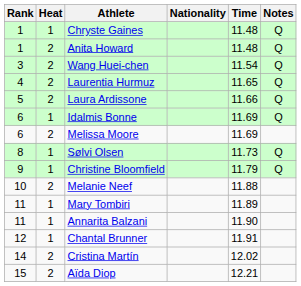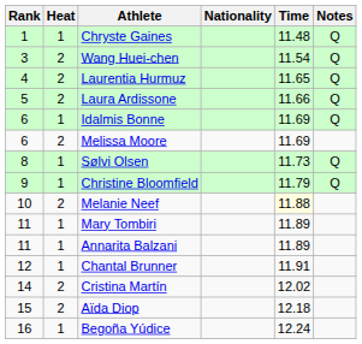 <table class="wikitable sortable" style="text-align:center;font-size:95%">
 <tr>
 <th>Rank</th>
 <th>Heat</th>
 <th>Athlete</th>
 <th>Nationality</th>
 <th>Time</th>
 <th>Notes</th>
 </tr>
 <tr bgcolor=ccffcc>
 <td>1</td>
 <td>1</td>
 <td align="left"><a href='#'>Chryste Gaines</a></td>
-<td align=left></td>
-<td>11.48</td>
-<td>Q</td>
-</tr>
-<tr bgcolor=ccffcc>
-<td>1</td>
-<td>2</td>
-<td align="left"><a href='#'>Anita Howard</a></td>
 <td align=left></td>
 <td>11.48</td>
 <td>Q</td>
 </tr>
 <tr bgcolor=ccffcc>
 <td>3</td>
 <td>2</td>
 <td align="left"><a href='#'>Wang Huei-chen</a></td>
 <td align=left></td>
 <td>11.54</td>
 <td>Q</td>
 </tr>
 <tr bgcolor=ccffcc>
 <td>4</td>
 <td>2</td>
 <td align="left"><a href='#'>Laurentia Hurmuz</a></td>
 <td align=left></td>
 <td>11.65</td>
 <td>Q</td>
 </tr>
 <tr bgcolor=ccffcc>
 <td>5</td>
 <td>2</td>
 <td align="left"><a href='#'>Laura Ardissone</a></td>
 <td align=left></td>
 <td>11.66</td>
 <td>Q</td>
 </tr>
 <tr bgcolor=ccffcc>
 <td>6</td>
 <td>1</td>
 <td align="left"><a href='#'>Idalmis Bonne</a></td>
 <td align=left></td>
 <td>11.69</td>
 <td>Q</td>
 </tr>
 <tr>
 <td>6</td>
 <td>2</td>
 <td align="left"><a href='#'>Melissa Moore</a></td>
 <td align=left></td>
 <td>11.69</td>
 <td></td>
 </tr>
 <tr bgcolor=ccffcc>
 <td>8</td>
 <td>1</td>
 <td align="left"><a href='#'>Sølvi Olsen</a></td>
 <td align=left></td>
 <td>11.73</td>
 <td>Q</td>
 </tr>
 <tr bgcolor=ccffcc>
 <td>9</td>
 <td>1</td>
 <td align="left"><a href='#'>Christine Bloomfield</a></td>
 <td align=left></td>
 <td>11.79</td>
 <td>Q</td>
 </tr>
 <tr>
 <td>10</td>
 <td>2</td>
 <td align="left"><a href='#'>Melanie Neef</a></td>
 <td align=left></td>
-<td>11.88</td>
+<td style="background: lightyellow;">11.88</td>
 <td></td>
 </tr>
 <tr>
 <td>11</td>
 <td>1</td>
 <td align="left"><a href='#'>Mary Tombiri</a></td>
 <td align=left></td>
 <td>11.89</td>
 <td></td>
 </tr>
 <tr>
 <td>11</td>
 <td>1</td>
 <td align="left"><a href='#'>Annarita Balzani</a></td>
 <td align=left></td>
-<td>11.90</td>
+<td>11.89</td>
 <td></td>
 </tr>
 <tr>
 <td>12</td>
 <td>1</td>
 <td align="left"><a href='#'>Chantal Brunner</a></td>
 <td align=left></td>
 <td>11.91</td>
 <td></td>
 </tr>
 <tr>
 <td>14</td>
 <td>2</td>
 <td align="left"><a href='#'>Cristina Martín</a></td>
 <td align=left></td>
 <td>12.02</td>
 <td></td>
 </tr>
 <tr>
 <td>15</td>
 <td>2</td>
 <td align="left"><a href='#'>Aïda Diop</a></td>
 <td align=left></td>
-<td>12.21</td>
+<td>12.18</td>
+<td></td>
+</tr>
+<tr>
+<td>16</td>
+<td>1</td>
+<td align="left"><a href='#'>Begoña Yúdice</a></td>
+<td align=left></td>
+<td>12.24</td>
 <td></td>
 </tr>
 </table>
